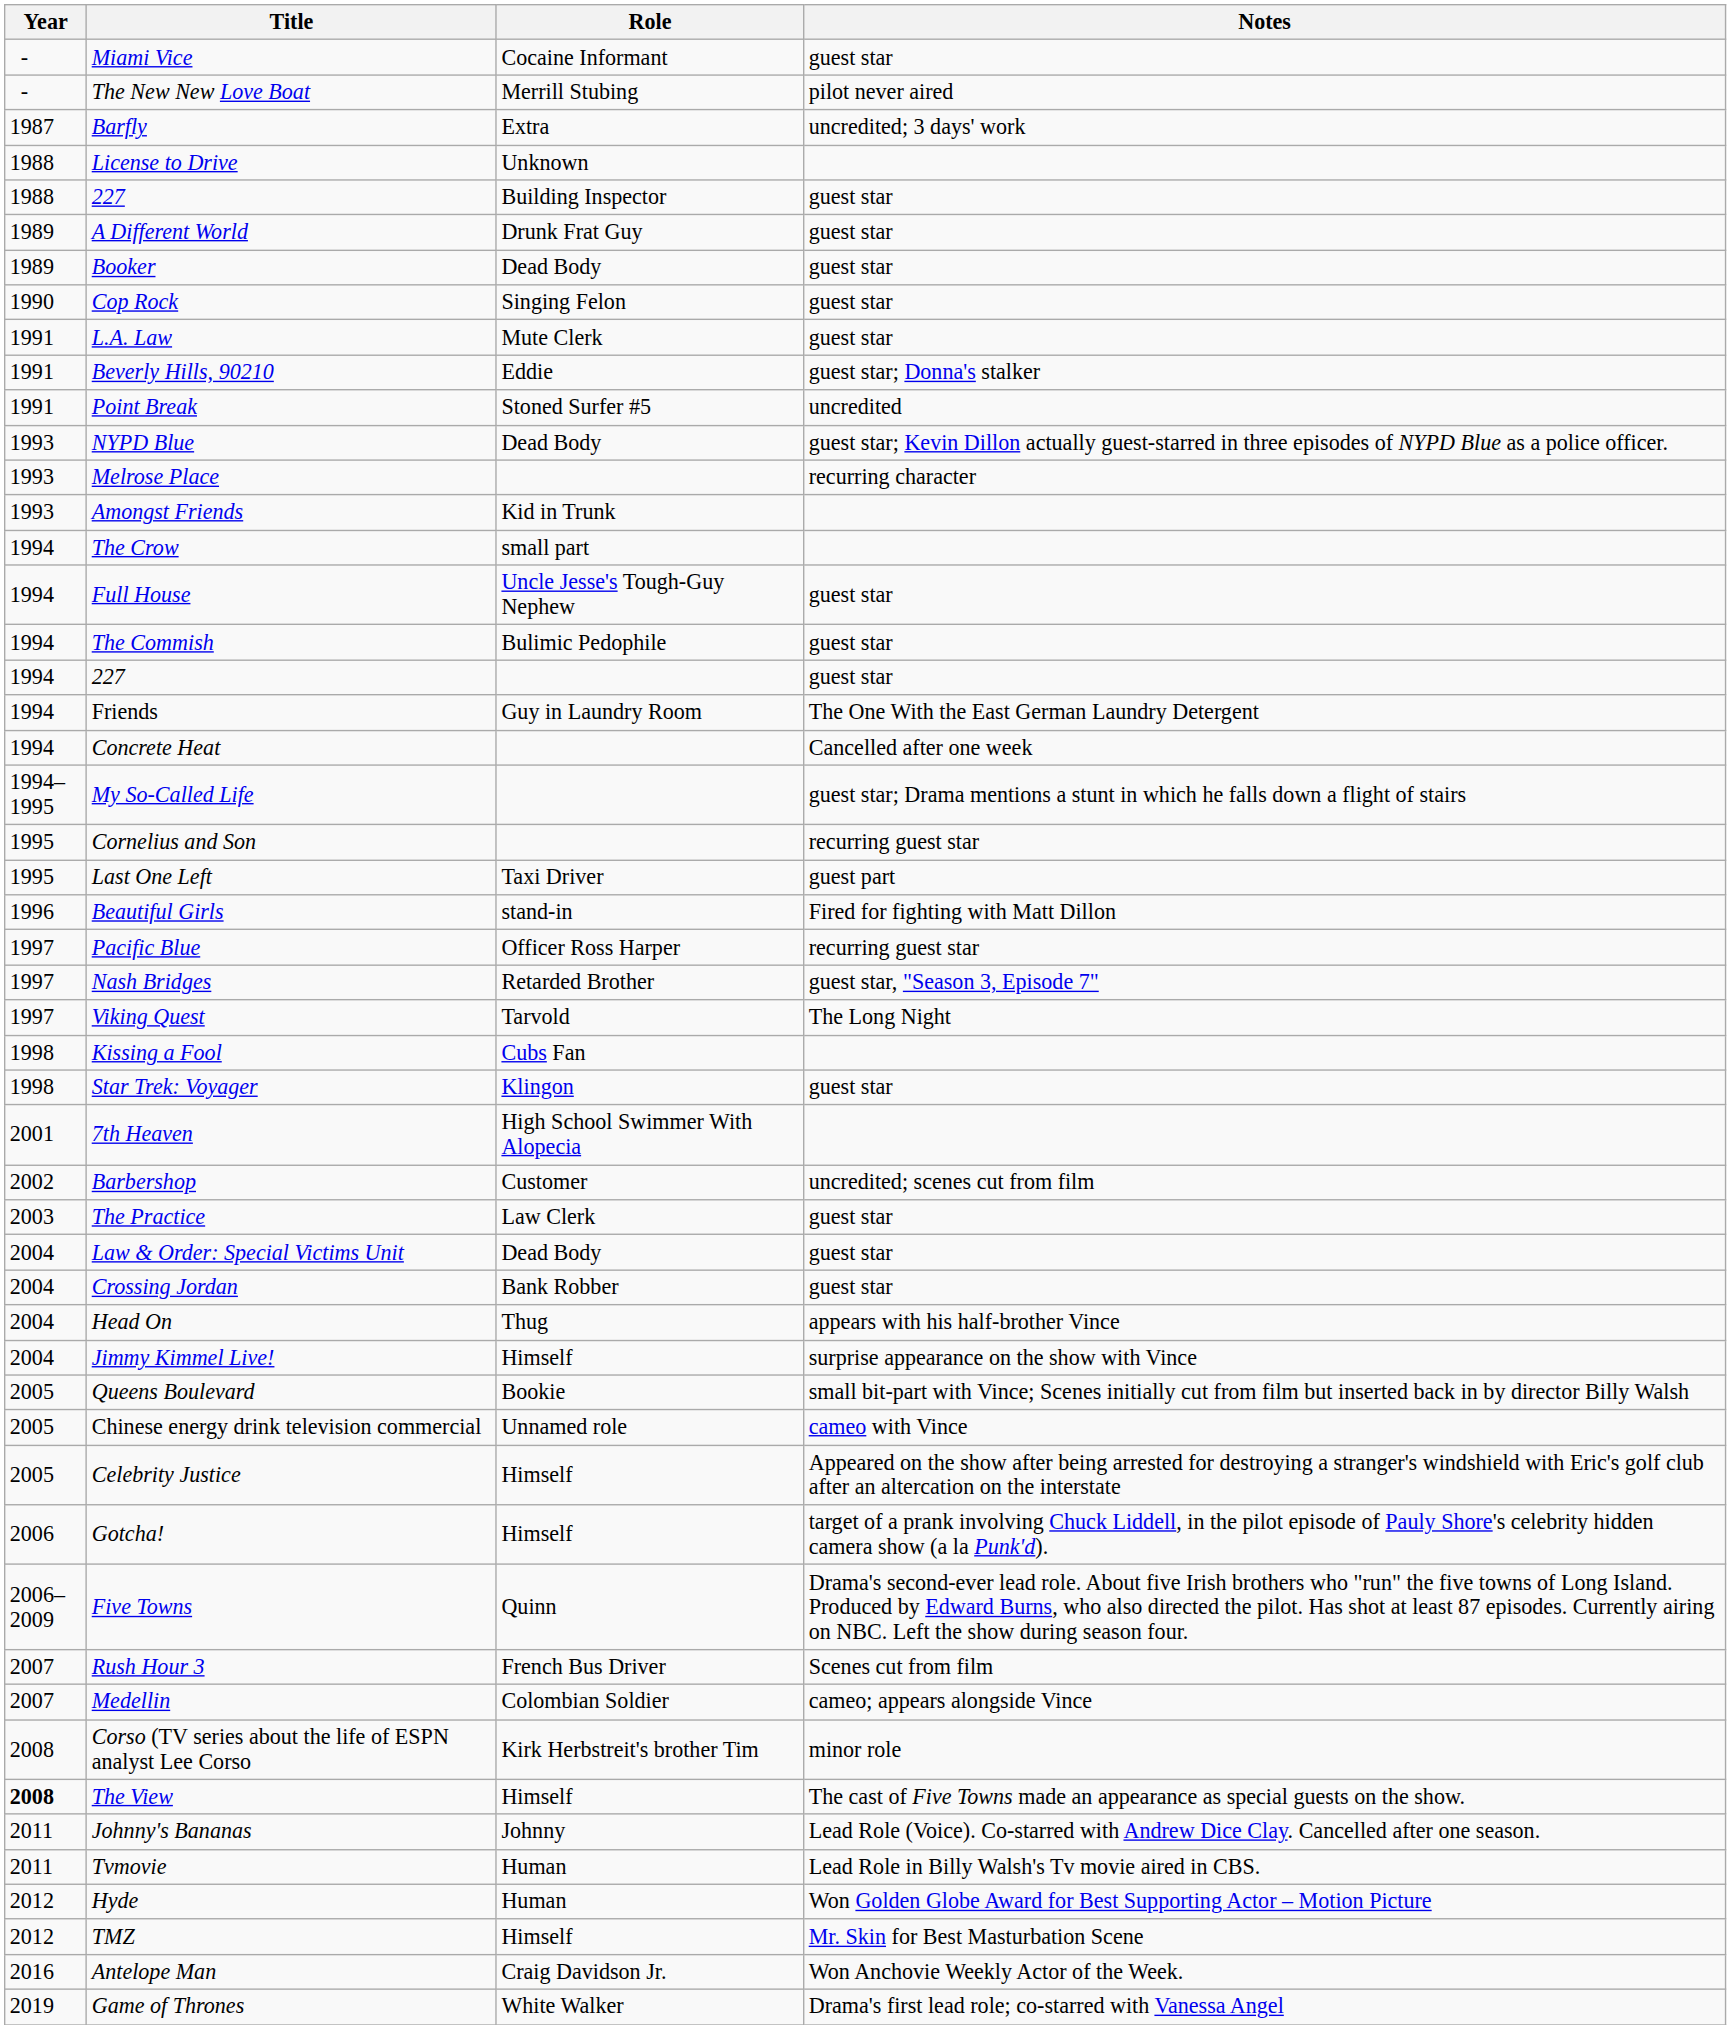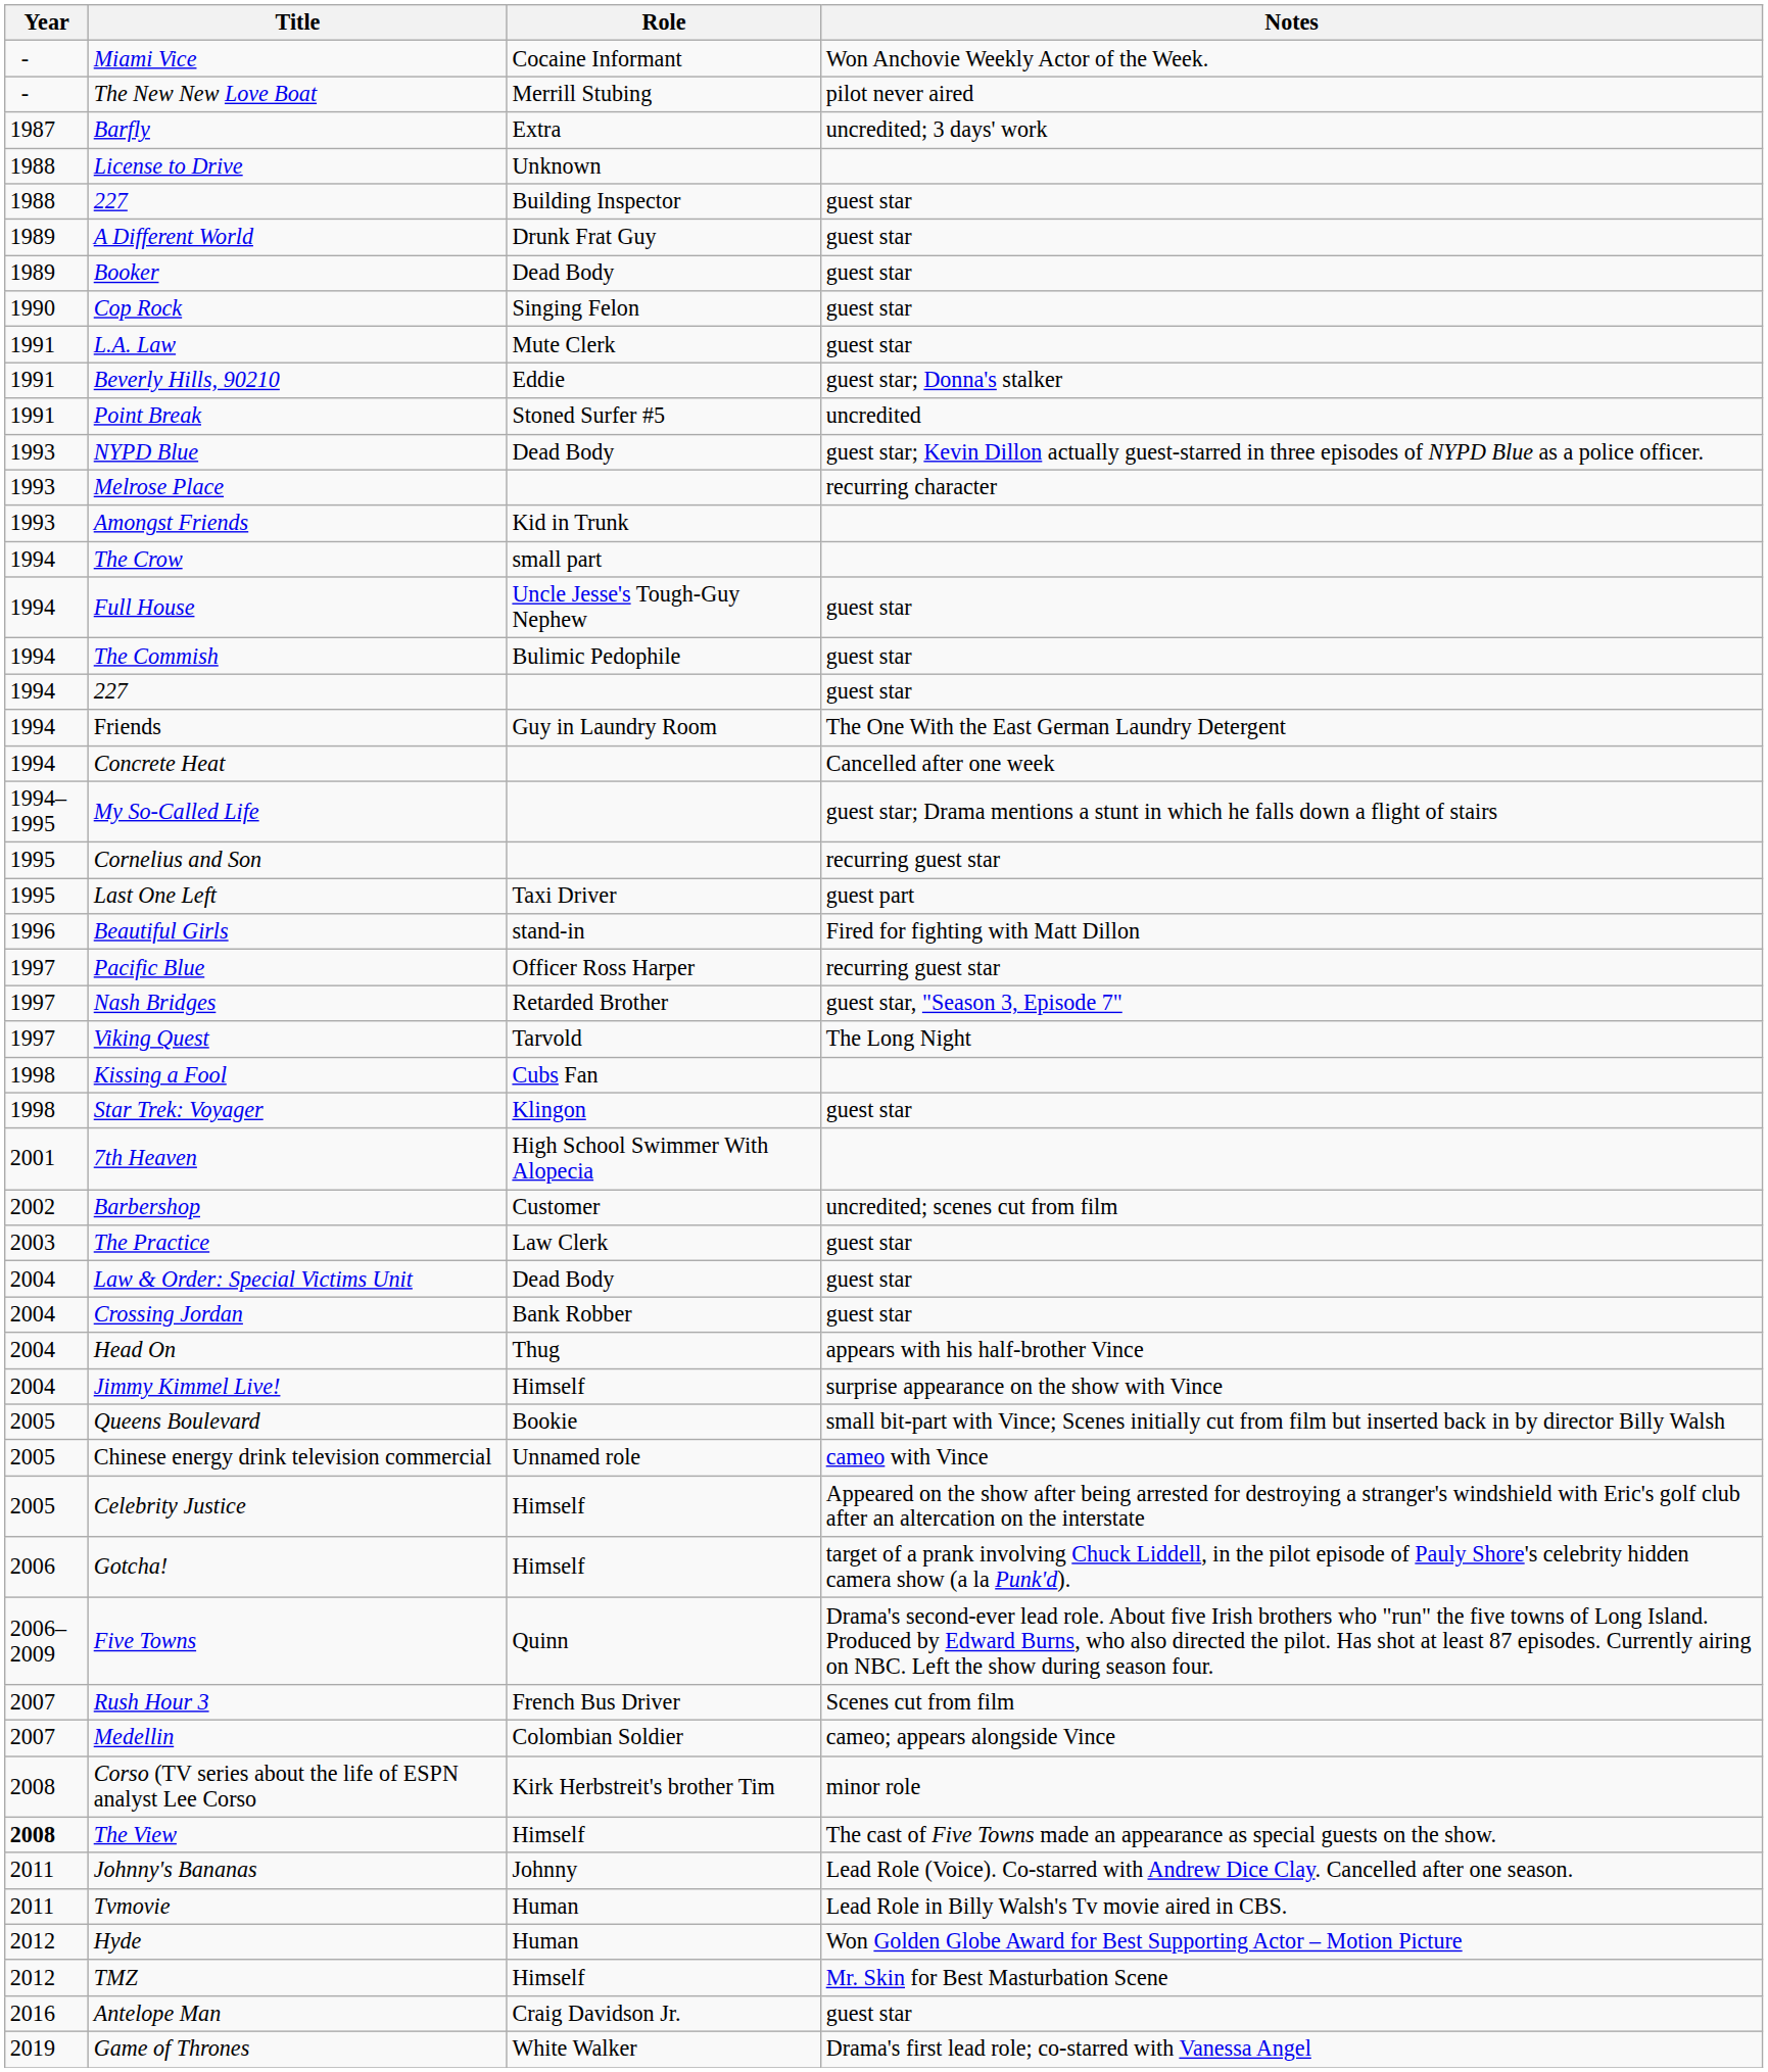 <table class="wikitable">
 <tr>
 <th width=4%>Year</th>
 <th width=20%>Title</th>
 <th width=15%>Role</th>
 <th width=45%>Notes</th>
 </tr>
 <tr>
 <td>  -</td>
 <td><em><a href='#'>Miami Vice</a></em></td>
 <td>Cocaine Informant</td>
-<td>guest star</td>
+<td>Won Anchovie Weekly Actor of the Week.</td>
 </tr>
 <tr>
 <td>  -</td>
 <td><em>The New New <a href='#'>Love Boat</a></em></td>
 <td>Merrill Stubing</td>
 <td>pilot never aired</td>
 </tr>
 <tr>
 <td>1987</td>
 <td><em><a href='#'>Barfly</a></em></td>
 <td>Extra</td>
 <td>uncredited; 3 days' work</td>
 </tr>
 <tr>
 <td>1988</td>
 <td><em><a href='#'>License to Drive</a></em></td>
 <td>Unknown</td>
 <td></td>
 </tr>
 <tr>
 <td>1988</td>
 <td><em><a href='#'>227</a></em></td>
 <td>Building Inspector</td>
 <td>guest star</td>
 </tr>
 <tr>
 <td>1989</td>
 <td><em><a href='#'>A Different World</a></em></td>
 <td>Drunk Frat Guy</td>
 <td>guest star</td>
 </tr>
 <tr>
 <td>1989</td>
 <td><em><a href='#'>Booker</a></em></td>
 <td>Dead Body</td>
 <td>guest star</td>
 </tr>
 <tr>
 <td>1990</td>
 <td><em><a href='#'>Cop Rock</a></em></td>
 <td>Singing Felon</td>
 <td>guest star</td>
 </tr>
 <tr>
 <td>1991</td>
 <td><em><a href='#'>L.A. Law</a></em></td>
 <td>Mute Clerk</td>
 <td>guest star</td>
 </tr>
 <tr>
 <td>1991</td>
 <td><em><a href='#'>Beverly Hills, 90210</a></em></td>
 <td>Eddie</td>
 <td>guest star; <a href='#'>Donna's</a> stalker</td>
 </tr>
 <tr>
 <td>1991</td>
 <td><em><a href='#'>Point Break</a></em></td>
 <td>Stoned Surfer #5</td>
 <td>uncredited</td>
 </tr>
 <tr>
 <td>1993</td>
 <td><em><a href='#'>NYPD Blue</a></em></td>
 <td>Dead Body</td>
 <td>guest star; <a href='#'>Kevin Dillon</a> actually guest-starred in three episodes of <em>NYPD Blue</em> as a police officer.</td>
 </tr>
 <tr>
 <td>1993</td>
 <td><em><a href='#'>Melrose Place</a></em></td>
 <td></td>
 <td>recurring character</td>
 </tr>
 <tr>
 <td>1993</td>
 <td><em><a href='#'>Amongst Friends</a></em></td>
 <td>Kid in Trunk</td>
 <td></td>
 </tr>
 <tr>
 <td>1994</td>
 <td><em><a href='#'>The Crow</a></em></td>
 <td>small part</td>
 </tr>
 <tr>
 <td>1994</td>
 <td><em><a href='#'>Full House</a></em></td>
 <td><a href='#'>Uncle Jesse's</a> Tough-Guy Nephew</td>
 <td>guest star</td>
 </tr>
 <tr>
 <td>1994</td>
 <td><em><a href='#'>The Commish</a></em></td>
 <td>Bulimic Pedophile</td>
 <td>guest star</td>
 </tr>
 <tr>
 <td>1994</td>
 <td><em>227</em></td>
 <td></td>
 <td>guest star</td>
 </tr>
 <tr>
 <td>1994</td>
 <td>Friends</td>
 <td>Guy in Laundry Room</td>
 <td>The One With the East German Laundry Detergent</td>
 </tr>
 <tr>
 <td>1994</td>
 <td><em>Concrete Heat</em></td>
 <td></td>
 <td>Cancelled after one week</td>
 </tr>
 <tr>
 <td>1994–1995</td>
 <td><em><a href='#'>My So-Called Life</a></em></td>
 <td></td>
 <td>guest star; Drama mentions a stunt in which he falls down a flight of stairs</td>
 </tr>
 <tr>
 <td>1995</td>
 <td><em>Cornelius and Son</em></td>
 <td></td>
 <td>recurring guest star</td>
 </tr>
 <tr>
 <td>1995</td>
 <td><em>Last One Left</em></td>
 <td>Taxi Driver</td>
 <td>guest part</td>
 </tr>
 <tr>
 <td>1996</td>
 <td><em><a href='#'>Beautiful Girls</a></em></td>
 <td>stand-in</td>
 <td>Fired for fighting with Matt Dillon</td>
 </tr>
 <tr>
 <td>1997</td>
 <td><em><a href='#'>Pacific Blue</a></em></td>
 <td>Officer Ross Harper</td>
 <td>recurring guest star</td>
 </tr>
 <tr>
 <td>1997</td>
 <td><em><a href='#'>Nash Bridges</a></em></td>
 <td>Retarded Brother</td>
 <td>guest star, <a href='#'>"Season 3, Episode 7"</a></td>
 </tr>
 <tr>
 <td>1997</td>
 <td><em><a href='#'>Viking Quest</a></em></td>
 <td>Tarvold</td>
 <td>The Long Night</td>
 </tr>
 <tr>
 <td>1998</td>
 <td><em><a href='#'>Kissing a Fool</a></em></td>
 <td><a href='#'>Cubs</a> Fan</td>
 <td></td>
 </tr>
 <tr>
 <td>1998</td>
 <td><em><a href='#'>Star Trek: Voyager</a></em></td>
 <td><a href='#'>Klingon</a></td>
 <td>guest star</td>
 </tr>
 <tr>
 <td>2001</td>
 <td><em><a href='#'>7th Heaven</a></em></td>
 <td>High School Swimmer With <a href='#'>Alopecia</a></td>
 <td></td>
 </tr>
 <tr>
 <td>2002</td>
 <td><em><a href='#'>Barbershop</a></em></td>
 <td>Customer</td>
 <td>uncredited; scenes cut from film</td>
 </tr>
 <tr>
 <td>2003</td>
 <td><em><a href='#'>The Practice</a></em></td>
 <td>Law Clerk</td>
 <td>guest star</td>
 </tr>
 <tr>
 <td>2004</td>
 <td><em><a href='#'>Law & Order: Special Victims Unit</a></em></td>
 <td>Dead Body</td>
 <td>guest star</td>
 </tr>
 <tr>
 <td>2004</td>
 <td><em><a href='#'>Crossing Jordan</a></em></td>
 <td>Bank Robber</td>
 <td>guest star</td>
 </tr>
 <tr>
 <td>2004</td>
 <td><em>Head On</em></td>
 <td>Thug</td>
 <td>appears with his half-brother Vince</td>
 </tr>
 <tr>
 <td>2004</td>
 <td><em><a href='#'>Jimmy Kimmel Live!</a></em></td>
 <td>Himself</td>
 <td>surprise appearance on the show with Vince</td>
 </tr>
 <tr>
 <td>2005</td>
 <td><em>Queens Boulevard</em></td>
 <td>Bookie</td>
 <td>small bit-part with Vince; Scenes initially cut from film but inserted back in by director Billy Walsh</td>
 </tr>
 <tr>
 <td>2005</td>
 <td>Chinese energy drink television commercial</td>
 <td>Unnamed role</td>
 <td><a href='#'>cameo</a> with Vince</td>
 </tr>
 <tr>
 <td>2005</td>
 <td><em>Celebrity Justice</em></td>
 <td>Himself</td>
 <td>Appeared on the show after being arrested for destroying a stranger's windshield with Eric's golf club after an altercation on the interstate</td>
 </tr>
 <tr>
 <td>2006</td>
 <td><em>Gotcha!</em></td>
 <td>Himself</td>
 <td>target of a prank involving <a href='#'>Chuck Liddell</a>, in the pilot episode of <a href='#'>Pauly Shore</a>'s celebrity hidden camera show (a la <em><a href='#'>Punk'd</a></em>).</td>
 </tr>
 <tr>
 <td>2006–2009</td>
 <td><em><a href='#'>Five Towns</a></em></td>
 <td>Quinn</td>
 <td>Drama's second-ever lead role. About five Irish brothers who "run" the five towns of Long Island. Produced by <a href='#'>Edward Burns</a>, who also directed the pilot. Has shot at least 87 episodes. Currently airing on NBC. Left the show during season four.</td>
 </tr>
 <tr>
 <td>2007</td>
 <td><em><a href='#'>Rush Hour 3</a></em></td>
 <td>French Bus Driver</td>
 <td>Scenes cut from film</td>
 </tr>
 <tr>
 <td>2007</td>
 <td><em><a href='#'>Medellin</a></em></td>
 <td>Colombian Soldier</td>
 <td>cameo; appears alongside Vince</td>
 </tr>
 <tr>
 <td>2008</td>
 <td><em>Corso</em> (TV series about the life of ESPN analyst Lee Corso</td>
 <td>Kirk Herbstreit's brother Tim</td>
 <td>minor role</td>
 </tr>
 <tr>
 <td><strong>2008</strong></td>
 <td><em><a href='#'>The View</a></em></td>
 <td>Himself</td>
 <td>The cast of <em>Five Towns</em> made an appearance as special guests on the show.</td>
 </tr>
 <tr>
 <td>2011</td>
 <td><em>Johnny's Bananas</em></td>
 <td>Johnny</td>
 <td>Lead Role (Voice). Co-starred with <a href='#'>Andrew Dice Clay</a>. Cancelled after one season.</td>
 </tr>
 <tr>
 <td>2011</td>
 <td><em> Tvmovie </em></td>
 <td>Human</td>
 <td>Lead Role in Billy Walsh's Tv movie aired in CBS.</td>
 </tr>
 <tr>
 <td>2012</td>
 <td><em>Hyde</em></td>
 <td>Human</td>
 <td>Won <a href='#'>Golden Globe Award for Best Supporting Actor – Motion Picture</a></td>
 </tr>
 <tr>
 <td>2012</td>
 <td><em>TMZ</em></td>
 <td>Himself</td>
 <td><a href='#'>Mr. Skin</a> for Best Masturbation Scene</td>
 </tr>
 <tr>
 <td>2016</td>
 <td><em>Antelope Man</em></td>
 <td>Craig Davidson Jr.</td>
-<td>Won Anchovie Weekly Actor of the Week.</td>
+<td>guest star</td>
 </tr>
 <tr>
 <td>2019</td>
 <td><em>Game of Thrones</em></td>
 <td>White Walker</td>
 <td>Drama's first lead role; co-starred with <a href='#'>Vanessa Angel</a></td>
 </tr>
 </table>
